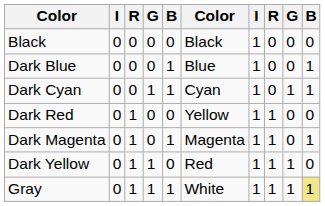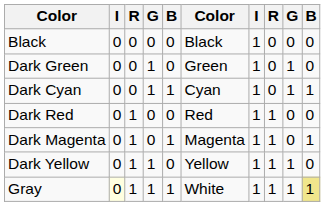 <table class="wikitable sortable">
 <tr>
 <th>Color</th>
 <th>I</th>
 <th>R</th>
 <th>G</th>
 <th>B</th>
 <th>Color</th>
 <th>I</th>
 <th>R</th>
 <th>G</th>
 <th>B</th>
 </tr>
 <tr>
 <td>Black</td>
 <td>0</td>
 <td>0</td>
 <td>0</td>
 <td>0</td>
 <td>Black</td>
 <td>1</td>
 <td>0</td>
 <td>0</td>
 <td>0</td>
 </tr>
 <tr>
-<td>Dark Blue</td>
-<td>0</td>
+<td>Dark Green</td>
 <td>0</td>
 <td>0</td>
 <td>1</td>
-<td>Blue</td>
+<td>0</td>
+<td>Green</td>
 <td>1</td>
 <td>0</td>
+<td>1</td>
 <td>0</td>
-<td>1</td>
 </tr>
 <tr>
 <td>Dark Cyan</td>
 <td>0</td>
 <td>0</td>
 <td>1</td>
 <td>1</td>
 <td>Cyan</td>
 <td>1</td>
 <td>0</td>
 <td>1</td>
 <td>1</td>
 </tr>
 <tr>
 <td>Dark Red</td>
 <td>0</td>
 <td>1</td>
 <td>0</td>
 <td>0</td>
-<td>Yellow</td>
+<td>Red</td>
 <td>1</td>
 <td>1</td>
 <td>0</td>
 <td>0</td>
 </tr>
 <tr>
 <td>Dark Magenta</td>
 <td>0</td>
 <td>1</td>
 <td>0</td>
 <td>1</td>
 <td>Magenta</td>
 <td>1</td>
 <td>1</td>
 <td>0</td>
 <td>1</td>
 </tr>
 <tr>
 <td>Dark Yellow</td>
 <td>0</td>
 <td>1</td>
 <td>1</td>
 <td>0</td>
-<td>Red</td>
+<td>Yellow</td>
 <td>1</td>
 <td>1</td>
 <td>1</td>
 <td>0</td>
 </tr>
 <tr>
 <td>Gray</td>
-<td>0</td>
+<td style="background: lightyellow;">0</td>
 <td>1</td>
 <td>1</td>
 <td>1</td>
 <td>White</td>
 <td>1</td>
 <td>1</td>
 <td>1</td>
 <td style="background: khaki;">1</td>
 </tr>
 </table>
